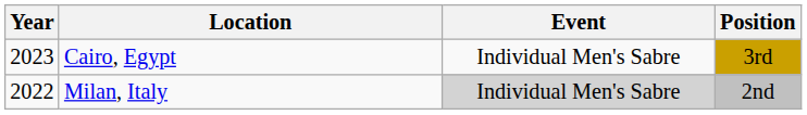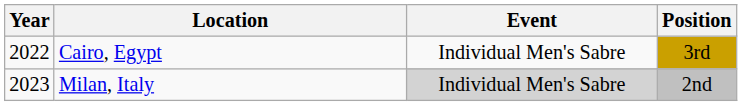 <table class="wikitable" style="text-align:center;">
 <tr>
 <th>Year</th>
 <th style="width:17em">Location</th>
 <th style="width:12em">Event</th>
 <th>Position</th>
 </tr>
 <tr>
-<td>2023</td>
+<td>2022</td>
 <td rowspan="1" align="left"> <a href='#'>Cairo</a>, <a href='#'>Egypt</a></td>
 <td>Individual Men's Sabre</td>
 <td bgcolor="caramel">3rd</td>
 </tr>
 <tr>
-<td>2022</td>
+<td>2023</td>
 <td rowspan="1" align="left"> <a href='#'>Milan</a>, <a href='#'>Italy</a></td>
 <td style="background: lightgrey;">Individual Men's Sabre</td>
 <td bgcolor="silver">2nd</td>
 </tr>
 </table>
